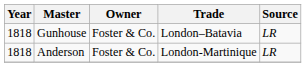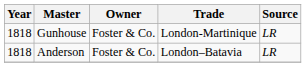 <table class="sortable wikitable">
 <tr>
 <th>Year</th>
 <th>Master</th>
 <th>Owner</th>
 <th>Trade</th>
 <th>Source</th>
 </tr>
 <tr>
 <td>1818</td>
 <td>Gunhouse</td>
 <td>Foster & Co.</td>
-<td>London–Batavia</td>
+<td>London-Martinique</td>
 <td><em>LR</em></td>
 </tr>
 <tr>
 <td>1818</td>
 <td>Anderson</td>
 <td>Foster & Co.</td>
-<td>London-Martinique</td>
+<td>London–Batavia</td>
 <td><em>LR</em></td>
 </tr>
 <tr>
 </tr>
 </table>
